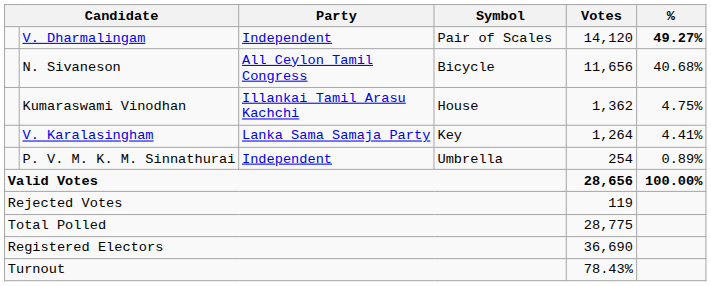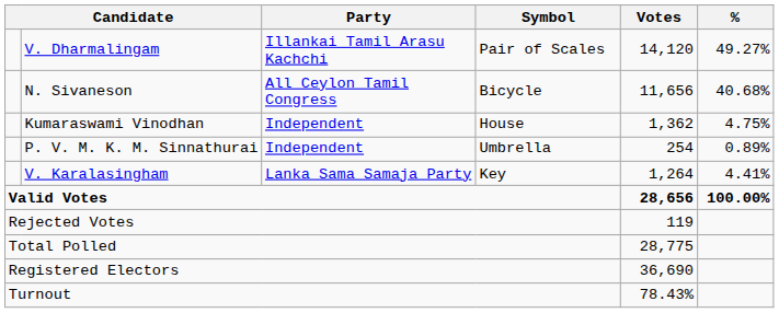 <table class="wikitable" border="1" style="text-align:right;">
 <tr>
 <th align=left colspan=2 width="180">Candidate</th>
 <th align=left width="180">Party</th>
 <th align=left width="120">Symbol</th>
 <th align=left width="60">Votes</th>
 <th align=left width="60">%</th>
 </tr>
 <tr>
 <td bgcolor=> </td>
 <td align=left><a href='#'>V. Dharmalingam</a></td>
-<td align=left><a href='#'>Independent</a></td>
+<td align=left><a href='#'>Illankai Tamil Arasu Kachchi</a></td>
 <td align=left>Pair of Scales</td>
 <td>14,120</td>
-<td><strong>49.27%</strong></td>
+<td>49.27%</td>
 </tr>
 <tr>
 <td bgcolor=> </td>
 <td align=left>N. Sivaneson</td>
 <td align=left><a href='#'>All Ceylon Tamil Congress</a></td>
 <td align=left>Bicycle</td>
 <td>11,656</td>
 <td>40.68%</td>
 </tr>
 <tr>
 <td></td>
 <td align=left>Kumaraswami Vinodhan</td>
-<td align=left><a href='#'>Illankai Tamil Arasu Kachchi</a></td>
+<td align=left><a href='#'>Independent</a></td>
 <td align=left>House</td>
 <td>1,362</td>
 <td>4.75%</td>
+</tr>
+<tr>
+<td></td>
+<td align=left>P. V. M. K. M. Sinnathurai</td>
+<td align=left><a href='#'>Independent</a></td>
+<td align=left>Umbrella</td>
+<td>254</td>
+<td>0.89%</td>
 </tr>
 <tr>
 <td bgcolor=> </td>
 <td align=left><a href='#'>V. Karalasingham</a></td>
 <td align=left><a href='#'>Lanka Sama Samaja Party</a></td>
 <td align=left>Key</td>
 <td>1,264</td>
 <td>4.41%</td>
-</tr>
-<tr>
-<td></td>
-<td align=left>P. V. M. K. M. Sinnathurai</td>
-<td align=left><a href='#'>Independent</a></td>
-<td align=left>Umbrella</td>
-<td>254</td>
-<td>0.89%</td>
 </tr>
 <tr>
 <td align=left colspan=4><strong>Valid Votes</strong></td>
 <td><strong>28,656</strong></td>
 <td><strong>100.00%</strong></td>
 </tr>
 <tr>
 <td align=left colspan=4>Rejected Votes</td>
 <td>119</td>
 <td></td>
 </tr>
 <tr>
 <td align=left colspan=4>Total Polled</td>
 <td>28,775</td>
 <td></td>
 </tr>
 <tr>
 <td align=left colspan=4>Registered Electors</td>
 <td>36,690</td>
 <td></td>
 </tr>
 <tr>
 <td align=left colspan=4>Turnout</td>
 <td>78.43%</td>
 <td></td>
 </tr>
 </table>
